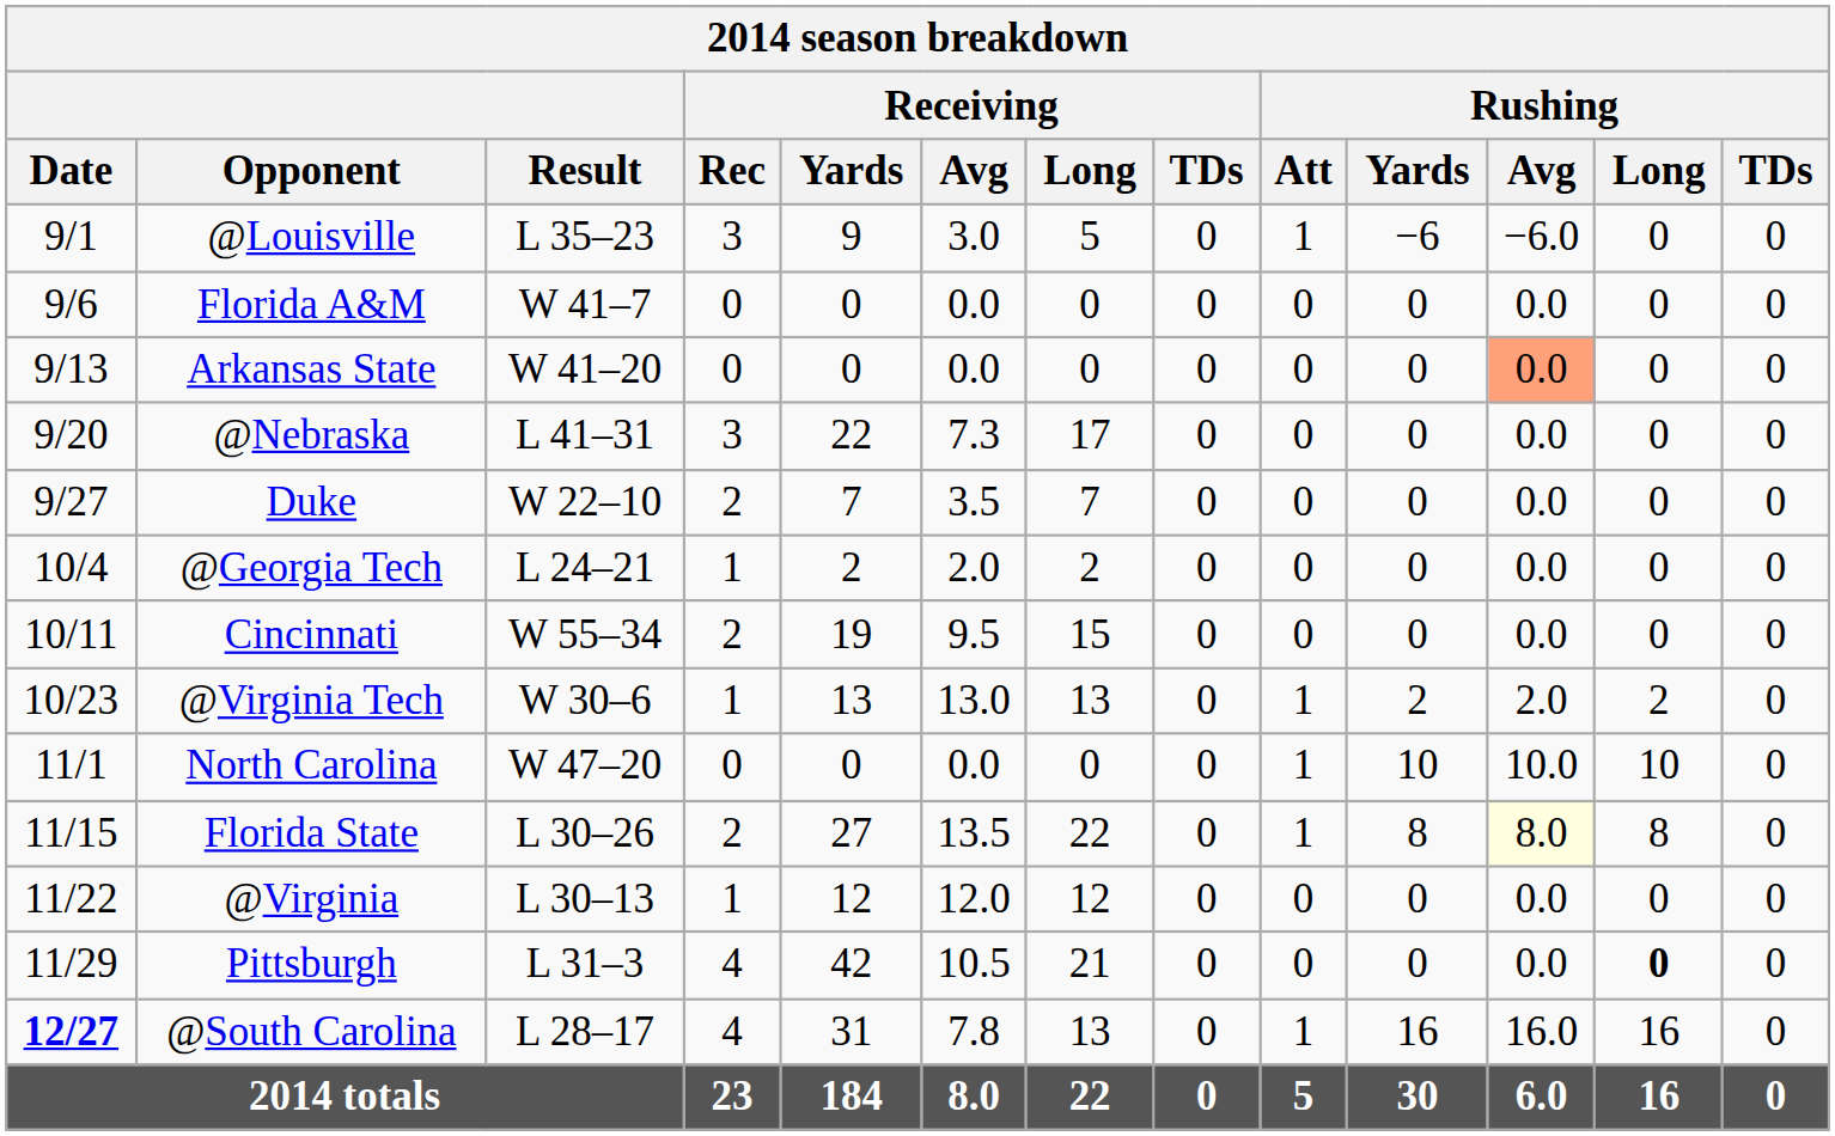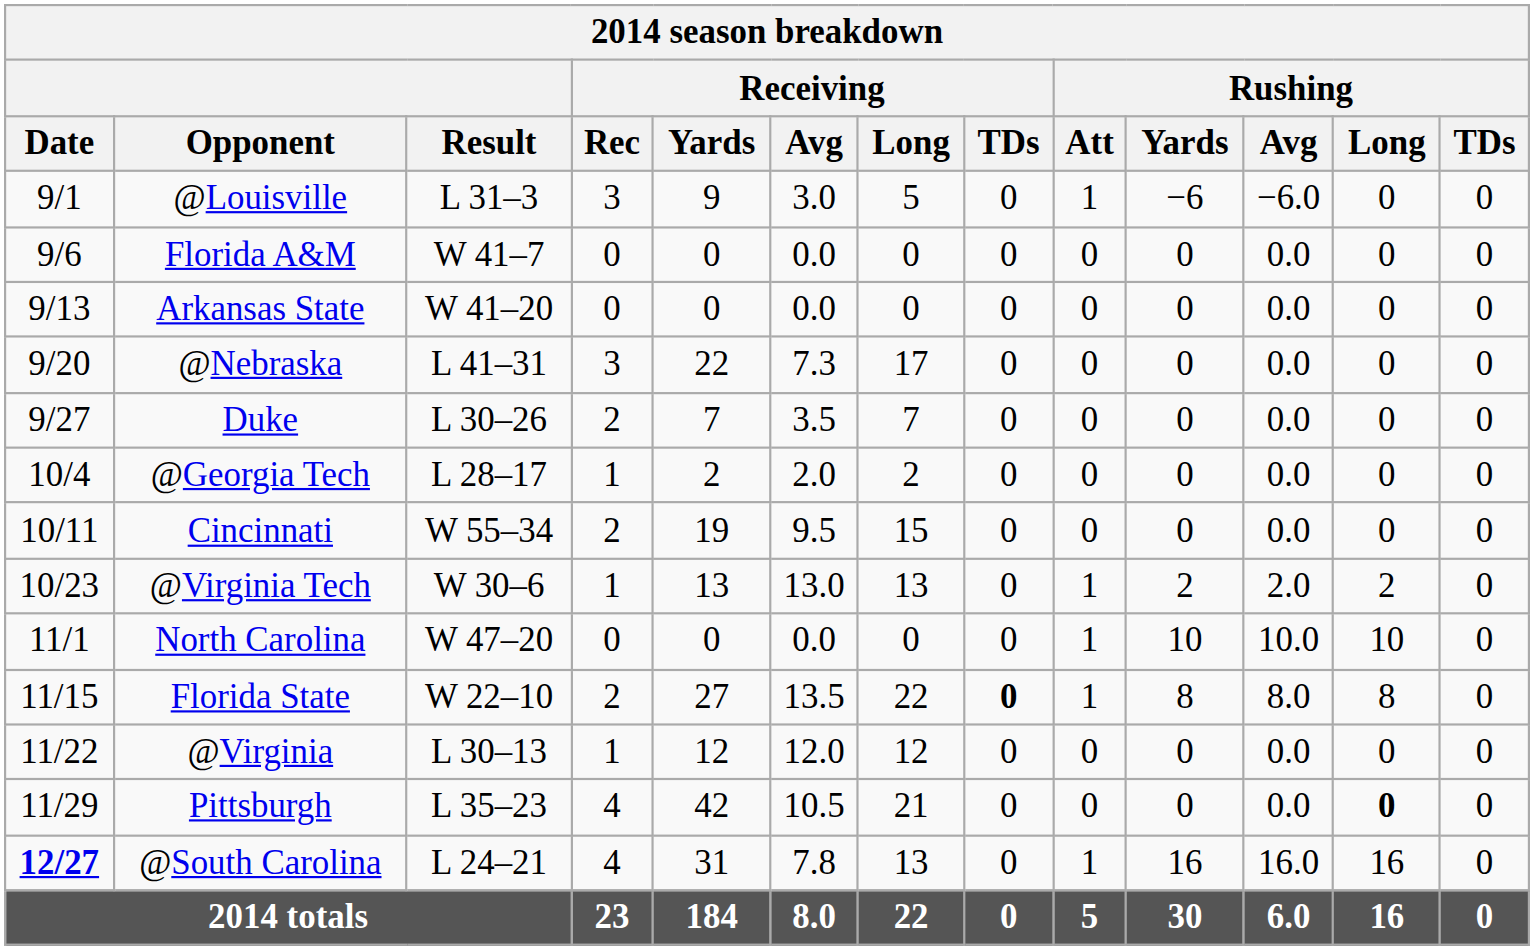 <table class="wikitable collapsible collapsed" style="text-align:center; width:700px">
 <tr>
 <th colspan=13>2014 season breakdown</th>
 </tr>
 <tr>
 <th colspan=3></th>
 <th colspan=5>Receiving</th>
 <th colspan=5>Rushing</th>
 </tr>
 <tr>
 <th>Date</th>
 <th>Opponent</th>
 <th>Result</th>
 <th>Rec</th>
 <th>Yards</th>
 <th>Avg</th>
 <th>Long</th>
 <th>TDs</th>
 <th>Att</th>
 <th>Yards</th>
 <th>Avg</th>
 <th>Long</th>
 <th>TDs</th>
 </tr>
 <tr>
 <td>9/1</td>
 <td>@<a href='#'>Louisville</a></td>
-<td>L 35–23</td>
+<td>L 31–3</td>
 <td>3</td>
 <td>9</td>
 <td>3.0</td>
 <td>5</td>
 <td>0</td>
 <td>1</td>
 <td>−6</td>
 <td>−6.0</td>
 <td>0</td>
 <td>0</td>
 </tr>
 <tr>
 <td>9/6</td>
 <td><a href='#'>Florida A&M</a></td>
 <td>W 41–7</td>
 <td>0</td>
 <td>0</td>
 <td>0.0</td>
 <td>0</td>
 <td>0</td>
 <td>0</td>
 <td>0</td>
 <td>0.0</td>
 <td>0</td>
 <td>0</td>
 </tr>
 <tr>
 <td>9/13</td>
 <td><a href='#'>Arkansas State</a></td>
 <td>W 41–20</td>
 <td>0</td>
 <td>0</td>
 <td>0.0</td>
 <td>0</td>
 <td>0</td>
 <td>0</td>
 <td>0</td>
-<td style="background: lightsalmon;">0.0</td>
+<td>0.0</td>
 <td>0</td>
 <td>0</td>
 </tr>
 <tr>
 <td>9/20</td>
 <td>@<a href='#'>Nebraska</a></td>
 <td>L 41–31</td>
 <td>3</td>
 <td>22</td>
 <td>7.3</td>
 <td>17</td>
 <td>0</td>
 <td>0</td>
 <td>0</td>
 <td>0.0</td>
 <td>0</td>
 <td>0</td>
 </tr>
 <tr>
 <td>9/27</td>
 <td><a href='#'>Duke</a></td>
-<td>W 22–10</td>
+<td>L 30–26</td>
 <td>2</td>
 <td>7</td>
 <td>3.5</td>
 <td>7</td>
 <td>0</td>
 <td>0</td>
 <td>0</td>
 <td>0.0</td>
 <td>0</td>
 <td>0</td>
 </tr>
 <tr>
 <td>10/4</td>
 <td>@<a href='#'>Georgia Tech</a></td>
-<td>L 24–21</td>
+<td>L 28–17</td>
 <td>1</td>
 <td>2</td>
 <td>2.0</td>
 <td>2</td>
 <td>0</td>
 <td>0</td>
 <td>0</td>
 <td>0.0</td>
 <td>0</td>
 <td>0</td>
 </tr>
 <tr>
 <td>10/11</td>
 <td><a href='#'>Cincinnati</a></td>
 <td>W 55–34</td>
 <td>2</td>
 <td>19</td>
 <td>9.5</td>
 <td>15</td>
 <td>0</td>
 <td>0</td>
 <td>0</td>
 <td>0.0</td>
 <td>0</td>
 <td>0</td>
 </tr>
 <tr>
 <td>10/23</td>
 <td>@<a href='#'>Virginia Tech</a></td>
 <td>W 30–6</td>
 <td>1</td>
 <td>13</td>
 <td>13.0</td>
 <td>13</td>
 <td>0</td>
 <td>1</td>
 <td>2</td>
 <td>2.0</td>
 <td>2</td>
 <td>0</td>
 </tr>
 <tr>
 <td>11/1</td>
 <td><a href='#'>North Carolina</a></td>
 <td>W 47–20</td>
 <td>0</td>
 <td>0</td>
 <td>0.0</td>
 <td>0</td>
 <td>0</td>
 <td>1</td>
 <td>10</td>
 <td>10.0</td>
 <td>10</td>
 <td>0</td>
 </tr>
 <tr>
 <td>11/15</td>
 <td><a href='#'>Florida State</a></td>
-<td>L 30–26</td>
+<td>W 22–10</td>
 <td>2</td>
 <td>27</td>
 <td>13.5</td>
 <td>22</td>
-<td>0</td>
+<td><strong>0</strong></td>
 <td>1</td>
 <td>8</td>
-<td style="background: lightyellow;">8.0</td>
+<td>8.0</td>
 <td>8</td>
 <td>0</td>
 </tr>
 <tr>
 <td>11/22</td>
 <td>@<a href='#'>Virginia</a></td>
 <td>L 30–13</td>
 <td>1</td>
 <td>12</td>
 <td>12.0</td>
 <td>12</td>
 <td>0</td>
 <td>0</td>
 <td>0</td>
 <td>0.0</td>
 <td>0</td>
 <td>0</td>
 </tr>
 <tr>
 <td>11/29</td>
 <td><a href='#'>Pittsburgh</a></td>
-<td>L 31–3</td>
+<td>L 35–23</td>
 <td>4</td>
 <td>42</td>
 <td>10.5</td>
 <td>21</td>
 <td>0</td>
 <td>0</td>
 <td>0</td>
 <td>0.0</td>
 <td><strong>0</strong></td>
 <td>0</td>
 </tr>
 <tr>
 <td><strong><a href='#'>12/27</a></strong></td>
 <td>@<a href='#'>South Carolina</a></td>
-<td>L 28–17</td>
+<td>L 24–21</td>
 <td>4</td>
 <td>31</td>
 <td>7.8</td>
 <td>13</td>
 <td>0</td>
 <td>1</td>
 <td>16</td>
 <td>16.0</td>
 <td>16</td>
 <td>0</td>
 </tr>
 <tr style="background:#555; font-weight:bold; color:white;">
 <td colspan=3>2014 totals</td>
 <td>23</td>
 <td>184</td>
 <td>8.0</td>
 <td>22</td>
 <td>0</td>
 <td>5</td>
 <td>30</td>
 <td>6.0</td>
 <td>16</td>
 <td>0</td>
 </tr>
 </table>
